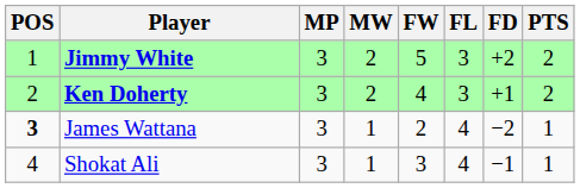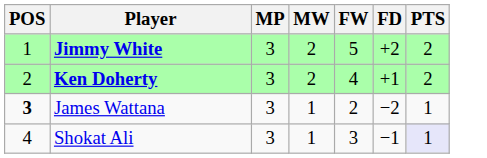 <table class="wikitable" style="text-align: center;">
 <tr>
 <th width=20>POS</th>
 <th width=165>Player</th>
 <th width=20>MP</th>
 <th width=20>MW</th>
 <th width=20>FW</th>
-<th width=20>FL</th>
 <th width=20>FD</th>
 <th width=20>PTS</th>
 </tr>
 <tr style="background:#aaffaa;">
 <td>1</td>
 <td style="text-align:left;"> <strong><a href='#'>Jimmy White</a></strong></td>
 <td>3</td>
 <td>2</td>
 <td>5</td>
-<td>3</td>
 <td>+2</td>
 <td>2</td>
 </tr>
 <tr style="background:#aaffaa;">
 <td>2</td>
 <td style="text-align:left;"> <strong><a href='#'>Ken Doherty</a></strong></td>
 <td>3</td>
 <td>2</td>
 <td>4</td>
-<td>3</td>
 <td>+1</td>
 <td>2</td>
 </tr>
 <tr>
 <td><strong>3</strong></td>
 <td style="text-align:left;"> <a href='#'>James Wattana</a></td>
 <td>3</td>
 <td>1</td>
 <td>2</td>
-<td>4</td>
 <td>−2</td>
 <td>1</td>
 </tr>
 <tr>
 <td>4</td>
 <td style="text-align:left;"> <a href='#'>Shokat Ali</a></td>
 <td>3</td>
 <td>1</td>
 <td>3</td>
-<td>4</td>
 <td>−1</td>
-<td>1</td>
+<td style="background: lavender;">1</td>
 </tr>
 </table>
